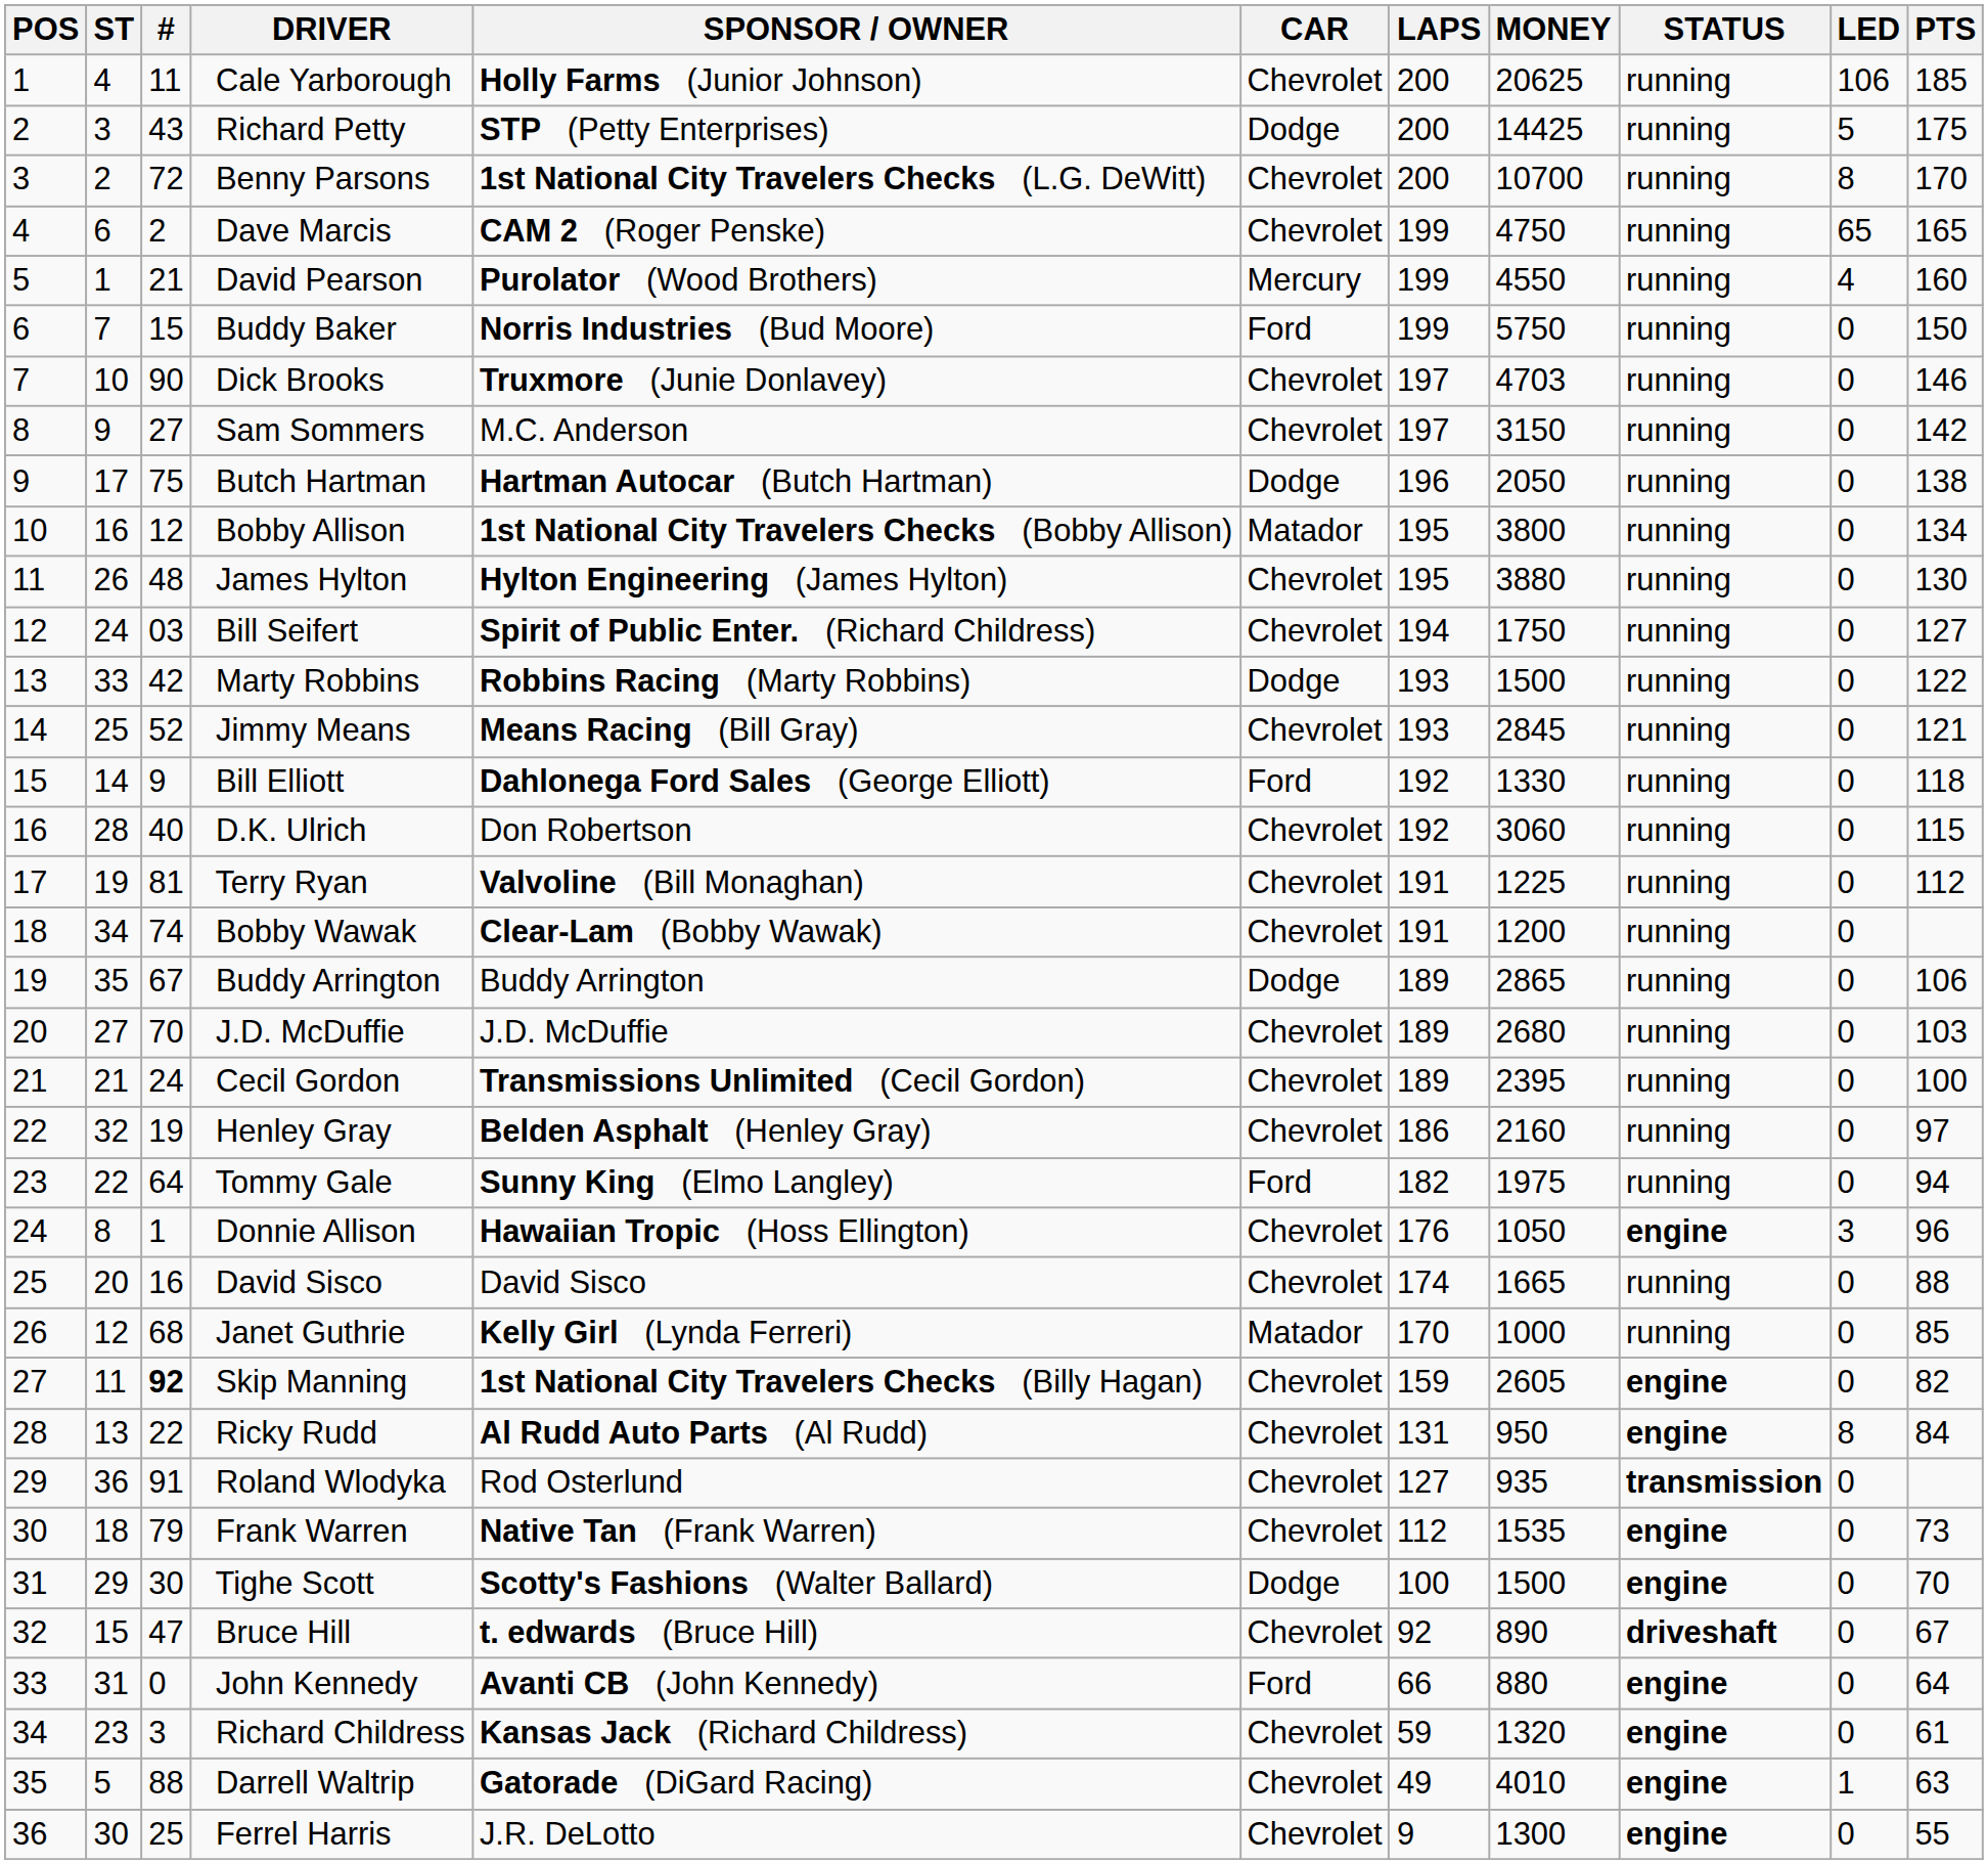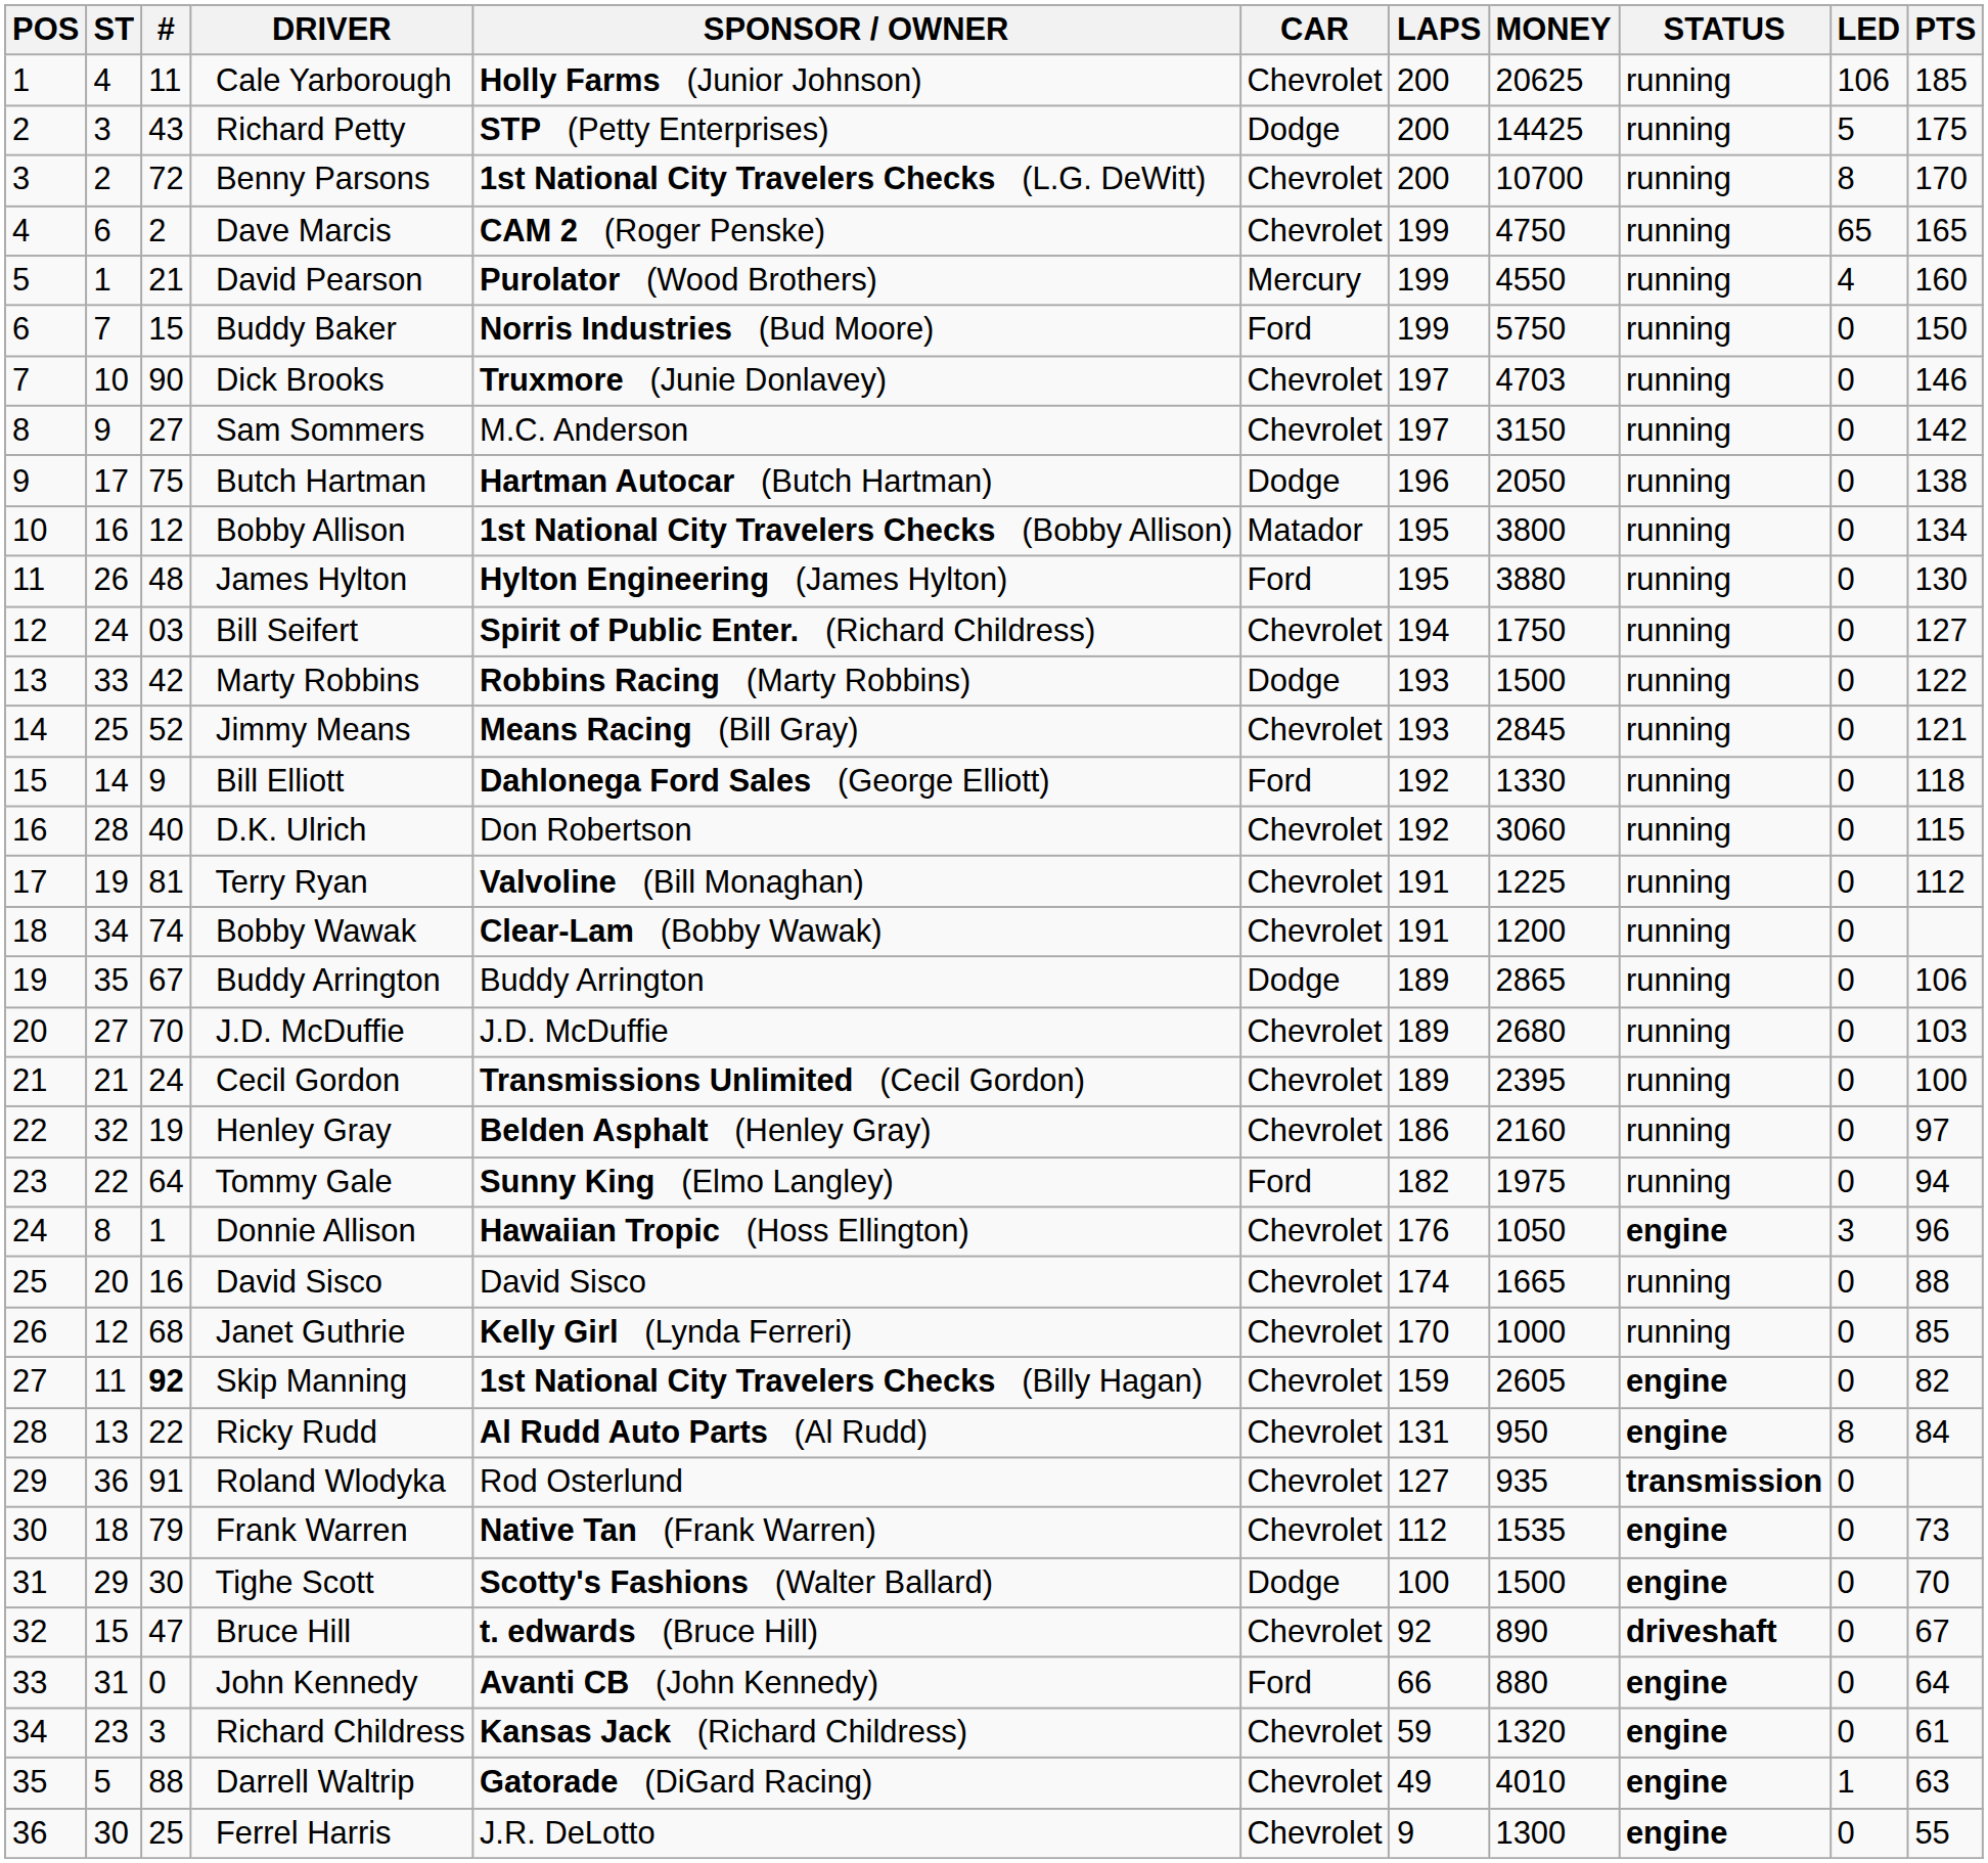 <table class="wikitable">
 <tr>
 <th>POS</th>
 <th>ST</th>
 <th>#</th>
 <th>DRIVER</th>
 <th>SPONSOR / OWNER</th>
 <th>CAR</th>
 <th>LAPS</th>
 <th>MONEY</th>
 <th>STATUS</th>
 <th>LED</th>
 <th>PTS</th>
 </tr>
 <tr>
 <td>1</td>
 <td>4</td>
 <td>11</td>
 <td>  Cale Yarborough</td>
 <td><strong>Holly Farms</strong>   (Junior Johnson)</td>
 <td>Chevrolet</td>
 <td>200</td>
 <td>20625</td>
 <td>running</td>
 <td>106</td>
 <td>185</td>
 </tr>
 <tr>
 <td>2</td>
 <td>3</td>
 <td>43</td>
 <td>  Richard Petty</td>
 <td><strong>STP</strong>   (Petty Enterprises)</td>
 <td>Dodge</td>
 <td>200</td>
 <td>14425</td>
 <td>running</td>
 <td>5</td>
 <td>175</td>
 </tr>
 <tr>
 <td>3</td>
 <td>2</td>
 <td>72</td>
 <td>  Benny Parsons</td>
 <td><strong>1st National City Travelers Checks</strong>   (L.G. DeWitt)</td>
 <td>Chevrolet</td>
 <td>200</td>
 <td>10700</td>
 <td>running</td>
 <td>8</td>
 <td>170</td>
 </tr>
 <tr>
 <td>4</td>
 <td>6</td>
 <td>2</td>
 <td>  Dave Marcis</td>
 <td><strong>CAM 2</strong>   (Roger Penske)</td>
 <td>Chevrolet</td>
 <td>199</td>
 <td>4750</td>
 <td>running</td>
 <td>65</td>
 <td>165</td>
 </tr>
 <tr>
 <td>5</td>
 <td>1</td>
 <td>21</td>
 <td>  David Pearson</td>
 <td><strong>Purolator</strong>   (Wood Brothers)</td>
 <td>Mercury</td>
 <td>199</td>
 <td>4550</td>
 <td>running</td>
 <td>4</td>
 <td>160</td>
 </tr>
 <tr>
 <td>6</td>
 <td>7</td>
 <td>15</td>
 <td>  Buddy Baker</td>
 <td><strong>Norris Industries</strong>   (Bud Moore)</td>
 <td>Ford</td>
 <td>199</td>
 <td>5750</td>
 <td>running</td>
 <td>0</td>
 <td>150</td>
 </tr>
 <tr>
 <td>7</td>
 <td>10</td>
 <td>90</td>
 <td>  Dick Brooks</td>
 <td><strong>Truxmore</strong>   (Junie Donlavey)</td>
 <td>Chevrolet</td>
 <td>197</td>
 <td>4703</td>
 <td>running</td>
 <td>0</td>
 <td>146</td>
 </tr>
 <tr>
 <td>8</td>
 <td>9</td>
 <td>27</td>
 <td>  Sam Sommers</td>
 <td>M.C. Anderson</td>
 <td>Chevrolet</td>
 <td>197</td>
 <td>3150</td>
 <td>running</td>
 <td>0</td>
 <td>142</td>
 </tr>
 <tr>
 <td>9</td>
 <td>17</td>
 <td>75</td>
 <td>  Butch Hartman</td>
 <td><strong>Hartman Autocar</strong>   (Butch Hartman)</td>
 <td>Dodge</td>
 <td>196</td>
 <td>2050</td>
 <td>running</td>
 <td>0</td>
 <td>138</td>
 </tr>
 <tr>
 <td>10</td>
 <td>16</td>
 <td>12</td>
 <td>  Bobby Allison</td>
 <td><strong>1st National City Travelers Checks</strong>   (Bobby Allison)</td>
 <td>Matador</td>
 <td>195</td>
 <td>3800</td>
 <td>running</td>
 <td>0</td>
 <td>134</td>
 </tr>
 <tr>
 <td>11</td>
 <td>26</td>
 <td>48</td>
 <td>  James Hylton</td>
 <td><strong>Hylton Engineering</strong>   (James Hylton)</td>
-<td>Chevrolet</td>
+<td>Ford</td>
 <td>195</td>
 <td>3880</td>
 <td>running</td>
 <td>0</td>
 <td>130</td>
 </tr>
 <tr>
 <td>12</td>
 <td>24</td>
 <td>03</td>
 <td>  Bill Seifert</td>
 <td><strong>Spirit of Public Enter.</strong>   (Richard Childress)</td>
 <td>Chevrolet</td>
 <td>194</td>
 <td>1750</td>
 <td>running</td>
 <td>0</td>
 <td>127</td>
 </tr>
 <tr>
 <td>13</td>
 <td>33</td>
 <td>42</td>
 <td>  Marty Robbins</td>
 <td><strong>Robbins Racing</strong>   (Marty Robbins)</td>
 <td>Dodge</td>
 <td>193</td>
 <td>1500</td>
 <td>running</td>
 <td>0</td>
 <td>122</td>
 </tr>
 <tr>
 <td>14</td>
 <td>25</td>
 <td>52</td>
 <td>  Jimmy Means</td>
 <td><strong>Means Racing</strong>   (Bill Gray)</td>
 <td>Chevrolet</td>
 <td>193</td>
 <td>2845</td>
 <td>running</td>
 <td>0</td>
 <td>121</td>
 </tr>
 <tr>
 <td>15</td>
 <td>14</td>
 <td>9</td>
 <td>  Bill Elliott</td>
 <td><strong>Dahlonega Ford Sales</strong>   (George Elliott)</td>
 <td>Ford</td>
 <td>192</td>
 <td>1330</td>
 <td>running</td>
 <td>0</td>
 <td>118</td>
 </tr>
 <tr>
 <td>16</td>
 <td>28</td>
 <td>40</td>
 <td>  D.K. Ulrich</td>
 <td>Don Robertson</td>
 <td>Chevrolet</td>
 <td>192</td>
 <td>3060</td>
 <td>running</td>
 <td>0</td>
 <td>115</td>
 </tr>
 <tr>
 <td>17</td>
 <td>19</td>
 <td>81</td>
 <td>  Terry Ryan</td>
 <td><strong>Valvoline</strong>   (Bill Monaghan)</td>
 <td>Chevrolet</td>
 <td>191</td>
 <td>1225</td>
 <td>running</td>
 <td>0</td>
 <td>112</td>
 </tr>
 <tr>
 <td>18</td>
 <td>34</td>
 <td>74</td>
 <td>  Bobby Wawak</td>
 <td><strong>Clear-Lam</strong>   (Bobby Wawak)</td>
 <td>Chevrolet</td>
 <td>191</td>
 <td>1200</td>
 <td>running</td>
 <td>0</td>
 <td></td>
 </tr>
 <tr>
 <td>19</td>
 <td>35</td>
 <td>67</td>
 <td>  Buddy Arrington</td>
 <td>Buddy Arrington</td>
 <td>Dodge</td>
 <td>189</td>
 <td>2865</td>
 <td>running</td>
 <td>0</td>
 <td>106</td>
 </tr>
 <tr>
 <td>20</td>
 <td>27</td>
 <td>70</td>
 <td>  J.D. McDuffie</td>
 <td>J.D. McDuffie</td>
 <td>Chevrolet</td>
 <td>189</td>
 <td>2680</td>
 <td>running</td>
 <td>0</td>
 <td>103</td>
 </tr>
 <tr>
 <td>21</td>
 <td>21</td>
 <td>24</td>
 <td>  Cecil Gordon</td>
 <td><strong>Transmissions Unlimited</strong>   (Cecil Gordon)</td>
 <td>Chevrolet</td>
 <td>189</td>
 <td>2395</td>
 <td>running</td>
 <td>0</td>
 <td>100</td>
 </tr>
 <tr>
 <td>22</td>
 <td>32</td>
 <td>19</td>
 <td>  Henley Gray</td>
 <td><strong>Belden Asphalt</strong>   (Henley Gray)</td>
 <td>Chevrolet</td>
 <td>186</td>
 <td>2160</td>
 <td>running</td>
 <td>0</td>
 <td>97</td>
 </tr>
 <tr>
 <td>23</td>
 <td>22</td>
 <td>64</td>
 <td>  Tommy Gale</td>
 <td><strong>Sunny King</strong>   (Elmo Langley)</td>
 <td>Ford</td>
 <td>182</td>
 <td>1975</td>
 <td>running</td>
 <td>0</td>
 <td>94</td>
 </tr>
 <tr>
 <td>24</td>
 <td>8</td>
 <td>1</td>
 <td>  Donnie Allison</td>
 <td><strong>Hawaiian Tropic</strong>   (Hoss Ellington)</td>
 <td>Chevrolet</td>
 <td>176</td>
 <td>1050</td>
 <td><strong>engine</strong></td>
 <td>3</td>
 <td>96</td>
 </tr>
 <tr>
 <td>25</td>
 <td>20</td>
 <td>16</td>
 <td>  David Sisco</td>
 <td>David Sisco</td>
 <td>Chevrolet</td>
 <td>174</td>
 <td>1665</td>
 <td>running</td>
 <td>0</td>
 <td>88</td>
 </tr>
 <tr>
 <td>26</td>
 <td>12</td>
 <td>68</td>
 <td>  Janet Guthrie</td>
 <td><strong>Kelly Girl</strong>   (Lynda Ferreri)</td>
-<td>Matador</td>
+<td>Chevrolet</td>
 <td>170</td>
 <td>1000</td>
 <td>running</td>
 <td>0</td>
 <td>85</td>
 </tr>
 <tr>
 <td>27</td>
 <td>11</td>
 <td><strong>92</strong></td>
 <td>  Skip Manning</td>
 <td><strong>1st National City Travelers Checks</strong>   (Billy Hagan)</td>
 <td>Chevrolet</td>
 <td>159</td>
 <td>2605</td>
 <td><strong>engine</strong></td>
 <td>0</td>
 <td>82</td>
 </tr>
 <tr>
 <td>28</td>
 <td>13</td>
 <td>22</td>
 <td>  Ricky Rudd</td>
 <td><strong>Al Rudd Auto Parts</strong>   (Al Rudd)</td>
 <td>Chevrolet</td>
 <td>131</td>
 <td>950</td>
 <td><strong>engine</strong></td>
 <td>8</td>
 <td>84</td>
 </tr>
 <tr>
 <td>29</td>
 <td>36</td>
 <td>91</td>
 <td>  Roland Wlodyka</td>
 <td>Rod Osterlund</td>
 <td>Chevrolet</td>
 <td>127</td>
 <td>935</td>
 <td><strong>transmission</strong></td>
 <td>0</td>
 <td></td>
 </tr>
 <tr>
 <td>30</td>
 <td>18</td>
 <td>79</td>
 <td>  Frank Warren</td>
 <td><strong>Native Tan</strong>   (Frank Warren)</td>
 <td>Chevrolet</td>
 <td>112</td>
 <td>1535</td>
 <td><strong>engine</strong></td>
 <td>0</td>
 <td>73</td>
 </tr>
 <tr>
 <td>31</td>
 <td>29</td>
 <td>30</td>
 <td>  Tighe Scott</td>
 <td><strong>Scotty's Fashions</strong>   (Walter Ballard)</td>
 <td>Dodge</td>
 <td>100</td>
 <td>1500</td>
 <td><strong>engine</strong></td>
 <td>0</td>
 <td>70</td>
 </tr>
 <tr>
 <td>32</td>
 <td>15</td>
 <td>47</td>
 <td>  Bruce Hill</td>
 <td><strong>t. edwards</strong>   (Bruce Hill)</td>
 <td>Chevrolet</td>
 <td>92</td>
 <td>890</td>
 <td><strong>driveshaft</strong></td>
 <td>0</td>
 <td>67</td>
 </tr>
 <tr>
 <td>33</td>
 <td>31</td>
 <td>0</td>
 <td>  John Kennedy</td>
 <td><strong>Avanti CB</strong>   (John Kennedy)</td>
 <td>Ford</td>
 <td>66</td>
 <td>880</td>
 <td><strong>engine</strong></td>
 <td>0</td>
 <td>64</td>
 </tr>
 <tr>
 <td>34</td>
 <td>23</td>
 <td>3</td>
 <td>  Richard Childress</td>
 <td><strong>Kansas Jack</strong>   (Richard Childress)</td>
 <td>Chevrolet</td>
 <td>59</td>
 <td>1320</td>
 <td><strong>engine</strong></td>
 <td>0</td>
 <td>61</td>
 </tr>
 <tr>
 <td>35</td>
 <td>5</td>
 <td>88</td>
 <td>  Darrell Waltrip</td>
 <td><strong>Gatorade</strong>   (DiGard Racing)</td>
 <td>Chevrolet</td>
 <td>49</td>
 <td>4010</td>
 <td><strong>engine</strong></td>
 <td>1</td>
 <td>63</td>
 </tr>
 <tr>
 <td>36</td>
 <td>30</td>
 <td>25</td>
 <td>  Ferrel Harris</td>
 <td>J.R. DeLotto</td>
 <td>Chevrolet</td>
 <td>9</td>
 <td>1300</td>
 <td><strong>engine</strong></td>
 <td>0</td>
 <td>55</td>
 </tr>
 </table>
